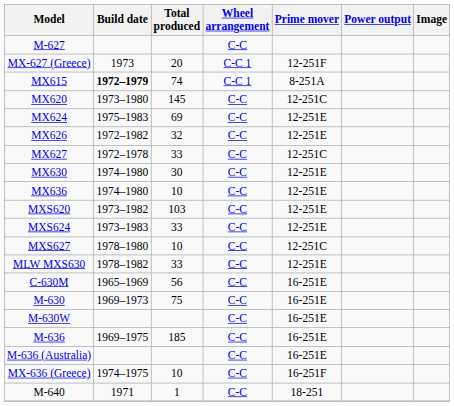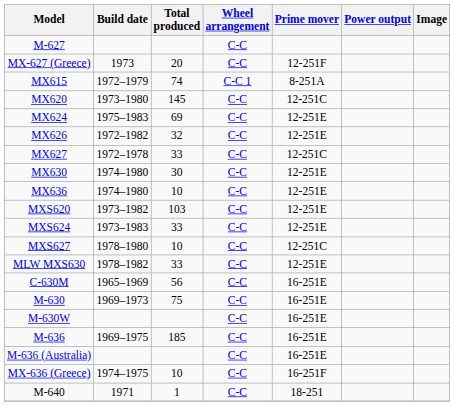 <table class="wikitable sortable">
 <tr>
 <th>Model</th>
 <th>Build date</th>
 <th>Total<br>produced</th>
 <th class="unsortable"><a href='#'>Wheel<br>arrangement</a></th>
 <th><a href='#'>Prime mover</a></th>
 <th><a href='#'>Power output</a></th>
 <th class="unsortable">Image</th>
 </tr>
 <tr style=text-align:center>
 <td><a href='#'>M-627</a></td>
 <td></td>
 <td></td>
 <td><a href='#'>C-C</a></td>
 <td></td>
 <td></td>
 <td></td>
 </tr>
 <tr style=text-align:center>
 <td><a href='#'>MX-627 (Greece)</a></td>
 <td>1973</td>
 <td>20</td>
-<td><a href='#'>C-C 1</a></td>
+<td><a href='#'>C-C</a></td>
 <td>12-251F</td>
 <td></td>
 <td></td>
 </tr>
 <tr style=text-align:center>
 <td><a href='#'>MX615</a></td>
-<td><strong>1972–1979</strong></td>
+<td>1972–1979</td>
 <td>74</td>
 <td><a href='#'>C-C 1</a></td>
 <td>8-251A</td>
 <td></td>
 <td></td>
 </tr>
 <tr style=text-align:center>
 <td><a href='#'>MX620</a></td>
 <td>1973–1980</td>
 <td>145</td>
 <td><a href='#'>C-C</a></td>
 <td>12-251C</td>
 <td></td>
 <td></td>
 </tr>
 <tr style=text-align:center>
 <td><a href='#'>MX624</a></td>
 <td>1975–1983</td>
 <td>69</td>
 <td><a href='#'>C-C</a></td>
 <td>12-251E</td>
 <td></td>
 <td></td>
 </tr>
 <tr style=text-align:center>
 <td><a href='#'>MX626</a></td>
 <td>1972–1982</td>
 <td>32</td>
 <td><a href='#'>C-C</a></td>
 <td>12-251E</td>
 <td></td>
 <td></td>
 </tr>
 <tr style=text-align:center>
 <td><a href='#'>MX627</a></td>
 <td>1972–1978</td>
 <td>33</td>
 <td><a href='#'>C-C</a></td>
 <td>12-251C</td>
 <td></td>
 <td></td>
 </tr>
 <tr style=text-align:center>
 <td><a href='#'>MX630</a></td>
 <td>1974–1980</td>
 <td>30</td>
 <td><a href='#'>C-C</a></td>
 <td>12-251E</td>
 <td></td>
 <td></td>
 </tr>
 <tr style=text-align:center>
 <td><a href='#'>MX636</a></td>
 <td>1974–1980</td>
 <td>10</td>
 <td><a href='#'>C-C</a></td>
 <td>12-251E</td>
 <td></td>
 <td></td>
 </tr>
 <tr style=text-align:center>
 <td><a href='#'>MXS620</a></td>
 <td>1973–1982</td>
 <td>103</td>
 <td><a href='#'>C-C</a></td>
 <td>12-251E</td>
 <td></td>
 <td></td>
 </tr>
 <tr style=text-align:center>
 <td><a href='#'>MXS624</a></td>
 <td>1973–1983</td>
 <td>33</td>
 <td><a href='#'>C-C</a></td>
 <td>12-251E</td>
 <td></td>
 <td></td>
 </tr>
 <tr style=text-align:center>
 <td><a href='#'>MXS627</a></td>
 <td>1978–1980</td>
 <td>10</td>
 <td><a href='#'>C-C</a></td>
 <td>12-251C</td>
 <td></td>
 <td></td>
 </tr>
 <tr style=text-align:center>
 <td><a href='#'>MLW MXS630</a></td>
 <td>1978–1982</td>
 <td>33</td>
 <td><a href='#'>C-C</a></td>
 <td>12-251E</td>
 <td></td>
 <td></td>
 </tr>
 <tr style=text-align:center>
 <td><a href='#'>C-630M</a></td>
 <td>1965–1969</td>
 <td>56</td>
 <td><a href='#'>C-C</a></td>
 <td>16-251E</td>
 <td></td>
 <td></td>
 </tr>
 <tr style=text-align:center>
 <td><a href='#'>M-630</a></td>
 <td>1969–1973</td>
 <td>75</td>
 <td><a href='#'>C-C</a></td>
 <td>16-251E</td>
 <td></td>
 <td></td>
 </tr>
 <tr style=text-align:center>
 <td><a href='#'>M-630W</a></td>
 <td></td>
 <td></td>
 <td><a href='#'>C-C</a></td>
 <td>16-251E</td>
 <td></td>
 <td></td>
 </tr>
 <tr style=text-align:center>
 <td><a href='#'>M-636</a></td>
 <td>1969–1975</td>
 <td>185</td>
 <td><a href='#'>C-C</a></td>
 <td>16-251E</td>
 <td></td>
 <td></td>
 </tr>
 <tr style=text-align:center>
 <td><a href='#'>M-636 (Australia)</a></td>
 <td></td>
 <td></td>
 <td><a href='#'>C-C</a></td>
 <td>16-251E</td>
 <td></td>
 <td></td>
 </tr>
 <tr style=text-align:center>
 <td><a href='#'>MX-636 (Greece)</a></td>
 <td>1974–1975</td>
 <td>10</td>
 <td><a href='#'>C-C</a></td>
 <td>16-251F</td>
 <td></td>
 <td></td>
 </tr>
 <tr style=text-align:center>
 <td>M-640</td>
 <td>1971</td>
 <td>1</td>
 <td><a href='#'>C-C</a></td>
 <td>18-251</td>
 <td></td>
 <td></td>
 </tr>
 <tr>
 </tr>
 </table>
